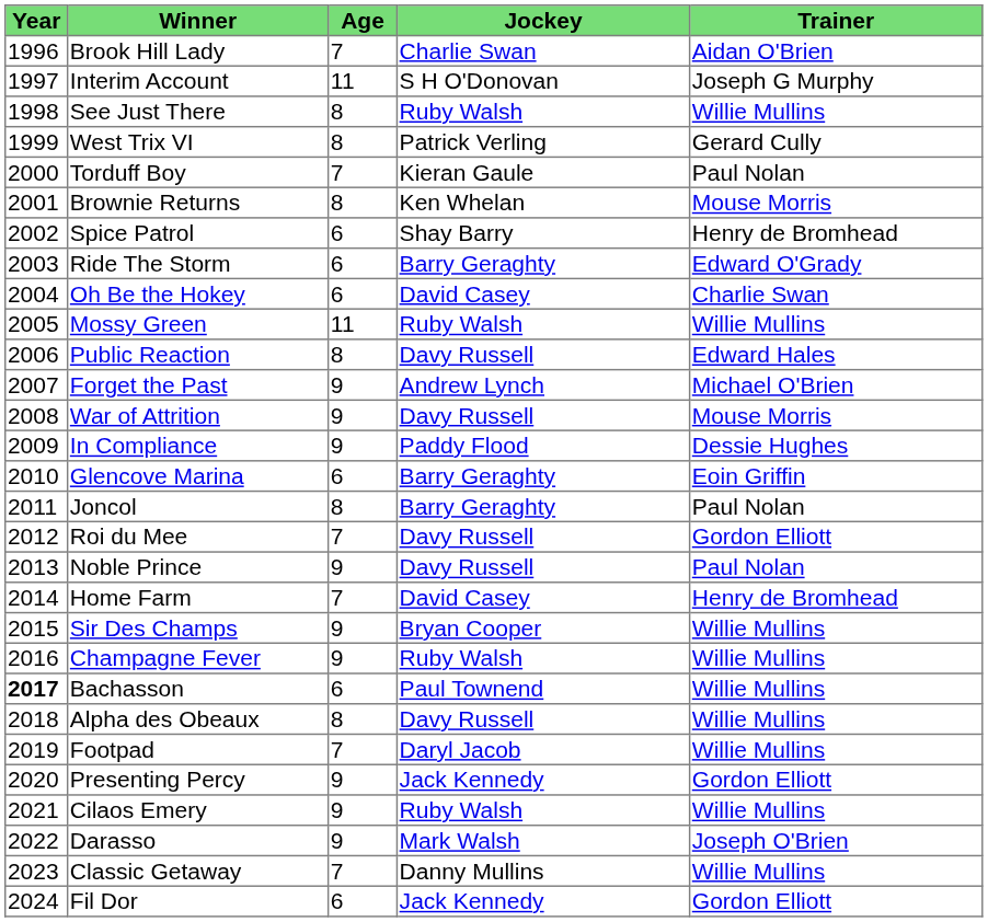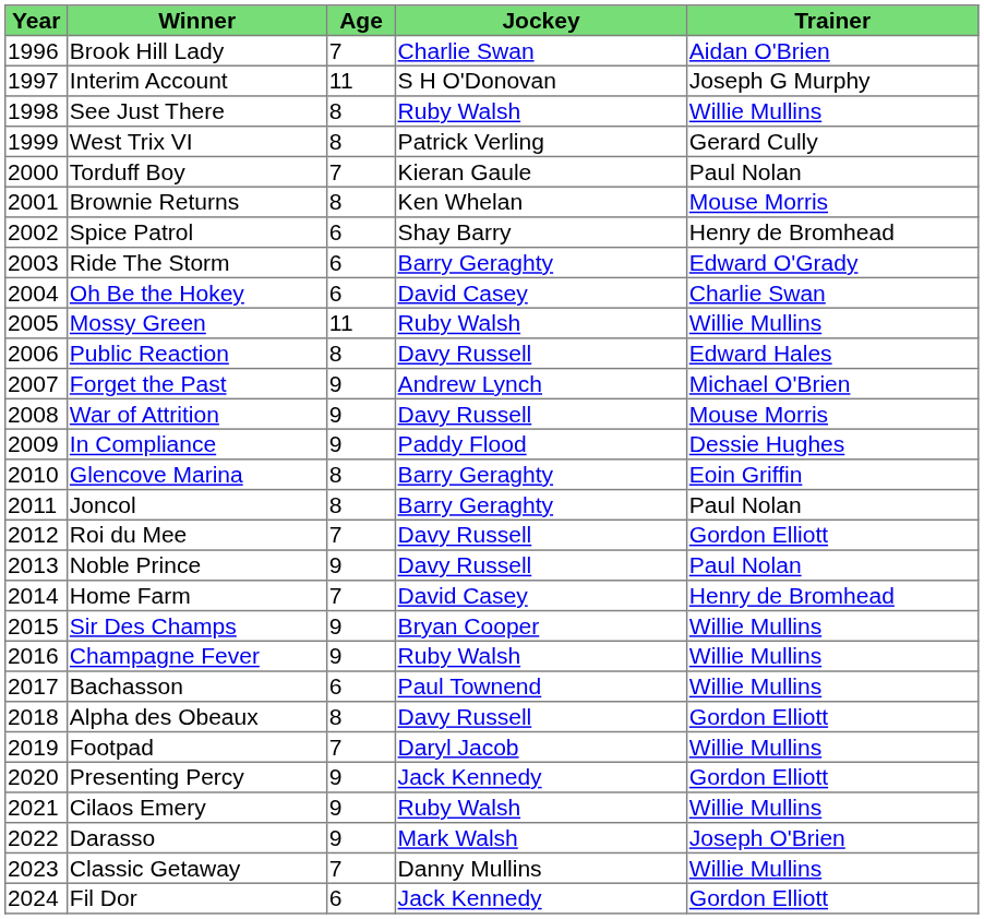 <table class = "sortable" | border="1" style="border-collapse: collapse; font-size:90%">
 <tr bgcolor="#77dd77" align="center">
 <th width="36px"><strong>Year</strong><br></th>
 <th width="160px"><strong>Winner</strong><br></th>
 <th width="40px"><strong>Age</strong><br></th>
 <th width="180px"><strong>Jockey</strong><br></th>
 <th width="180px"><strong>Trainer</strong><br></th>
 </tr>
 <tr>
 <td>1996</td>
 <td>Brook Hill Lady</td>
 <td>7</td>
 <td><a href='#'>Charlie Swan</a></td>
 <td><a href='#'>Aidan O'Brien</a></td>
 </tr>
 <tr>
 <td>1997</td>
 <td>Interim Account</td>
 <td>11</td>
 <td>S H O'Donovan</td>
 <td>Joseph G Murphy</td>
 </tr>
 <tr>
 <td>1998</td>
 <td>See Just There</td>
 <td>8</td>
 <td><a href='#'>Ruby Walsh</a></td>
 <td><a href='#'>Willie Mullins</a></td>
 </tr>
 <tr>
 <td>1999</td>
 <td>West Trix VI</td>
 <td>8</td>
 <td>Patrick Verling</td>
 <td>Gerard Cully</td>
 </tr>
 <tr>
 <td>2000</td>
 <td>Torduff Boy</td>
 <td>7</td>
 <td>Kieran Gaule</td>
 <td>Paul Nolan</td>
 </tr>
 <tr>
 <td>2001</td>
 <td>Brownie Returns</td>
 <td>8</td>
 <td>Ken Whelan</td>
 <td><a href='#'>Mouse Morris</a></td>
 </tr>
 <tr>
 <td>2002</td>
 <td>Spice Patrol</td>
 <td>6</td>
 <td>Shay Barry</td>
 <td>Henry de Bromhead</td>
 </tr>
 <tr>
 <td>2003</td>
 <td>Ride The Storm</td>
 <td>6</td>
 <td><a href='#'>Barry Geraghty</a></td>
 <td><a href='#'>Edward O'Grady</a></td>
 </tr>
 <tr>
 <td>2004</td>
 <td><a href='#'>Oh Be the Hokey</a></td>
 <td>6</td>
 <td><a href='#'>David Casey</a></td>
 <td><a href='#'>Charlie Swan</a></td>
 </tr>
 <tr>
 <td>2005</td>
 <td><a href='#'>Mossy Green</a></td>
 <td>11</td>
 <td><a href='#'>Ruby Walsh</a></td>
 <td><a href='#'>Willie Mullins</a></td>
 </tr>
 <tr>
 <td>2006</td>
 <td><a href='#'>Public Reaction</a></td>
 <td>8</td>
 <td><a href='#'>Davy Russell</a></td>
 <td><a href='#'>Edward Hales</a></td>
 </tr>
 <tr>
 <td>2007</td>
 <td><a href='#'>Forget the Past</a></td>
 <td>9</td>
 <td><a href='#'>Andrew Lynch</a></td>
 <td><a href='#'>Michael O'Brien</a></td>
 </tr>
 <tr>
 <td>2008</td>
 <td><a href='#'>War of Attrition</a></td>
 <td>9</td>
 <td><a href='#'>Davy Russell</a></td>
 <td><a href='#'>Mouse Morris</a></td>
 </tr>
 <tr>
 <td>2009</td>
 <td><a href='#'>In Compliance</a></td>
 <td>9</td>
 <td><a href='#'>Paddy Flood</a></td>
 <td><a href='#'>Dessie Hughes</a></td>
 </tr>
 <tr>
 <td>2010</td>
 <td><a href='#'>Glencove Marina</a></td>
-<td>6</td>
+<td>8</td>
 <td><a href='#'>Barry Geraghty</a></td>
 <td><a href='#'>Eoin Griffin</a></td>
 </tr>
 <tr>
 <td>2011</td>
 <td>Joncol</td>
 <td>8</td>
 <td><a href='#'>Barry Geraghty</a></td>
 <td>Paul Nolan</td>
 </tr>
 <tr>
 <td>2012</td>
 <td>Roi du Mee</td>
 <td>7</td>
 <td><a href='#'>Davy Russell</a></td>
 <td><a href='#'>Gordon Elliott</a></td>
 </tr>
 <tr>
 <td>2013</td>
 <td>Noble Prince</td>
 <td>9</td>
 <td><a href='#'>Davy Russell</a></td>
 <td><a href='#'>Paul Nolan</a></td>
 </tr>
 <tr>
 <td>2014</td>
 <td>Home Farm</td>
 <td>7</td>
 <td><a href='#'>David Casey</a></td>
 <td><a href='#'>Henry de Bromhead</a></td>
 </tr>
 <tr>
 <td>2015</td>
 <td><a href='#'>Sir Des Champs</a></td>
 <td>9</td>
 <td><a href='#'>Bryan Cooper</a></td>
 <td><a href='#'>Willie Mullins</a></td>
 </tr>
 <tr>
 <td>2016</td>
 <td><a href='#'>Champagne Fever</a></td>
 <td>9</td>
 <td><a href='#'>Ruby Walsh</a></td>
 <td><a href='#'>Willie Mullins</a></td>
 </tr>
 <tr>
-<td><strong>2017</strong></td>
+<td>2017</td>
 <td>Bachasson</td>
 <td>6</td>
 <td><a href='#'>Paul Townend</a></td>
 <td><a href='#'>Willie Mullins</a></td>
 </tr>
 <tr>
 <td>2018</td>
 <td>Alpha des Obeaux</td>
 <td>8</td>
 <td><a href='#'>Davy Russell</a></td>
-<td><a href='#'>Willie Mullins</a></td>
+<td><a href='#'>Gordon Elliott</a></td>
 </tr>
 <tr>
 <td>2019</td>
 <td>Footpad</td>
 <td>7</td>
 <td><a href='#'>Daryl Jacob</a></td>
 <td><a href='#'>Willie Mullins</a></td>
 </tr>
 <tr>
 <td>2020</td>
 <td>Presenting Percy</td>
 <td>9</td>
 <td><a href='#'>Jack Kennedy</a></td>
 <td><a href='#'>Gordon Elliott</a></td>
 </tr>
 <tr>
 <td>2021</td>
 <td>Cilaos Emery</td>
 <td>9</td>
 <td><a href='#'>Ruby Walsh</a></td>
 <td><a href='#'>Willie Mullins</a></td>
 </tr>
 <tr>
 <td>2022</td>
 <td>Darasso</td>
 <td>9</td>
 <td><a href='#'>Mark Walsh</a></td>
 <td><a href='#'>Joseph O'Brien</a></td>
 </tr>
 <tr>
 <td>2023</td>
 <td>Classic Getaway</td>
 <td>7</td>
 <td>Danny Mullins</td>
 <td><a href='#'>Willie Mullins</a></td>
 </tr>
 <tr>
 <td>2024</td>
 <td>Fil Dor</td>
 <td>6</td>
 <td><a href='#'>Jack Kennedy</a></td>
 <td><a href='#'>Gordon Elliott</a></td>
 </tr>
 </table>
